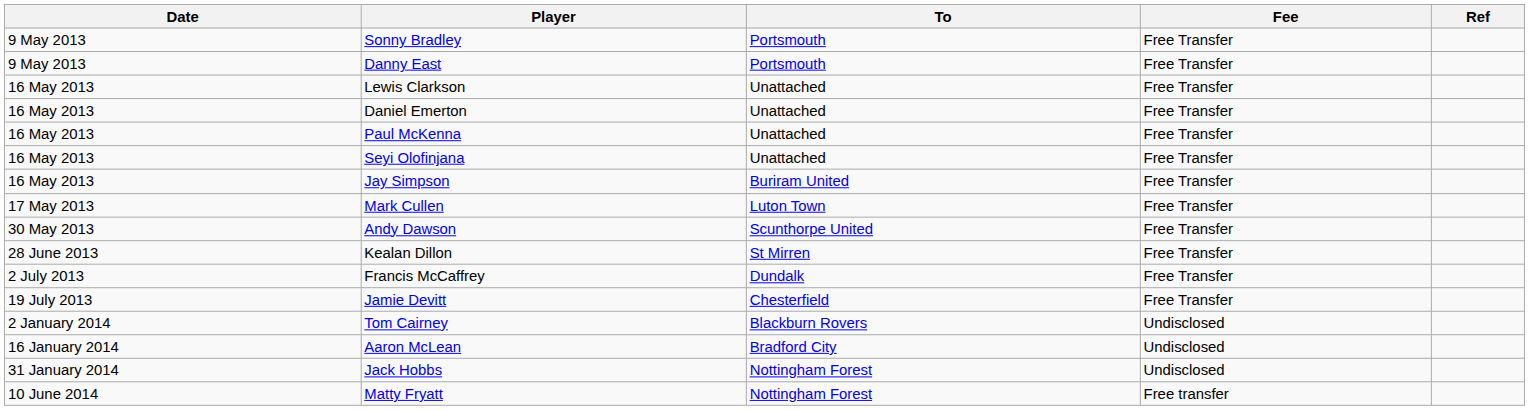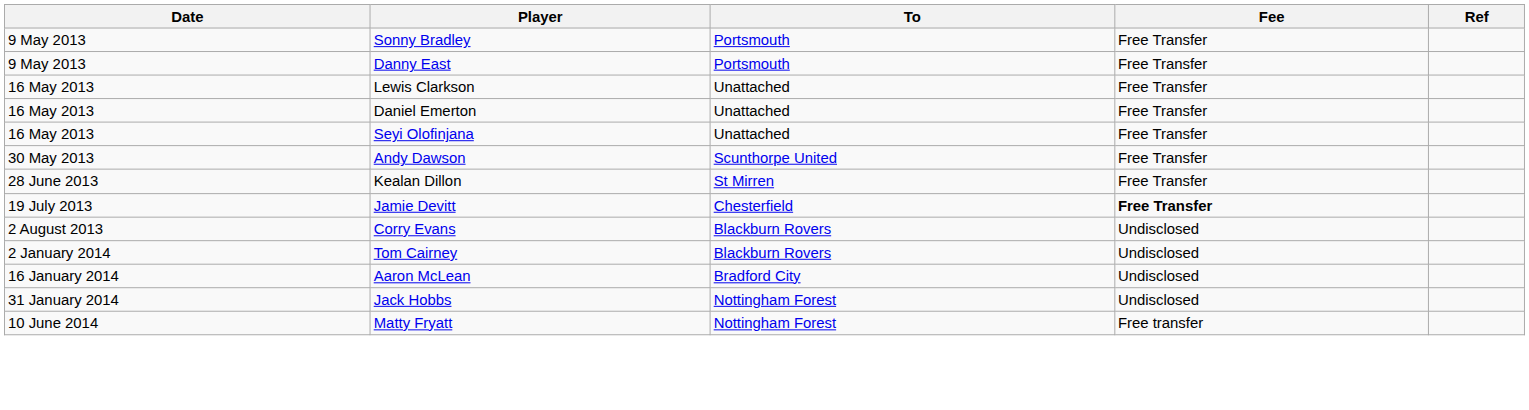 <table class="wikitable" style="text-align:center; font-size:95%;width:98%; text-align:left">
 <tr>
 <th>Date</th>
 <th>Player</th>
 <th>To</th>
 <th>Fee</th>
 <th>Ref</th>
 </tr>
 <tr>
 <td>9 May 2013</td>
 <td> <a href='#'>Sonny Bradley</a></td>
 <td> <a href='#'>Portsmouth</a></td>
 <td>Free Transfer</td>
 <td></td>
 </tr>
 <tr>
 <td>9 May 2013</td>
 <td> <a href='#'>Danny East</a></td>
 <td> <a href='#'>Portsmouth</a></td>
 <td>Free Transfer</td>
 <td></td>
 </tr>
 <tr>
 <td>16 May 2013</td>
 <td> Lewis Clarkson</td>
 <td>Unattached</td>
 <td>Free Transfer</td>
 <td></td>
 </tr>
 <tr>
 <td>16 May 2013</td>
 <td> Daniel Emerton</td>
 <td>Unattached</td>
 <td>Free Transfer</td>
 <td></td>
 </tr>
 <tr>
 <td>16 May 2013</td>
-<td> <a href='#'>Paul McKenna</a></td>
-<td>Unattached</td>
-<td>Free Transfer</td>
-<td></td>
-</tr>
-<tr>
-<td>16 May 2013</td>
 <td> <a href='#'>Seyi Olofinjana</a></td>
 <td>Unattached</td>
-<td>Free Transfer</td>
-<td></td>
-</tr>
-<tr>
-<td>16 May 2013</td>
-<td> <a href='#'>Jay Simpson</a></td>
-<td> <a href='#'>Buriram United</a></td>
-<td>Free Transfer</td>
-<td></td>
-</tr>
-<tr>
-<td>17 May 2013</td>
-<td> <a href='#'>Mark Cullen</a></td>
-<td> <a href='#'>Luton Town</a></td>
 <td>Free Transfer</td>
 <td></td>
 </tr>
 <tr>
 <td>30 May 2013</td>
 <td> <a href='#'>Andy Dawson</a></td>
 <td> <a href='#'>Scunthorpe United</a></td>
 <td>Free Transfer</td>
 <td></td>
 </tr>
 <tr>
 <td>28 June 2013</td>
 <td> Kealan Dillon</td>
 <td> <a href='#'>St Mirren</a></td>
 <td>Free Transfer</td>
 <td></td>
 </tr>
 <tr>
-<td>2 July 2013</td>
-<td> Francis McCaffrey</td>
-<td> <a href='#'>Dundalk</a></td>
-<td>Free Transfer</td>
+<td>19 July 2013</td>
+<td> <a href='#'>Jamie Devitt</a></td>
+<td> <a href='#'>Chesterfield</a></td>
+<td><strong>Free Transfer</strong></td>
 <td></td>
 </tr>
 <tr>
-<td>19 July 2013</td>
-<td> <a href='#'>Jamie Devitt</a></td>
-<td> <a href='#'>Chesterfield</a></td>
-<td>Free Transfer</td>
+<td>2 August 2013</td>
+<td> <a href='#'>Corry Evans</a></td>
+<td> <a href='#'>Blackburn Rovers</a></td>
+<td>Undisclosed</td>
 <td></td>
 </tr>
 <tr>
 <td>2 January 2014</td>
 <td> <a href='#'>Tom Cairney</a></td>
 <td> <a href='#'>Blackburn Rovers</a></td>
 <td>Undisclosed</td>
 <td></td>
 </tr>
 <tr>
 <td>16 January 2014</td>
 <td> <a href='#'>Aaron McLean</a></td>
 <td> <a href='#'>Bradford City</a></td>
 <td>Undisclosed</td>
 <td></td>
 </tr>
 <tr>
 <td>31 January 2014</td>
 <td> <a href='#'>Jack Hobbs</a></td>
 <td> <a href='#'>Nottingham Forest</a></td>
 <td>Undisclosed</td>
 <td></td>
 </tr>
 <tr>
 <td>10 June 2014</td>
 <td> <a href='#'>Matty Fryatt</a></td>
 <td> <a href='#'>Nottingham Forest</a></td>
 <td>Free transfer</td>
 <td></td>
 </tr>
 </table>
